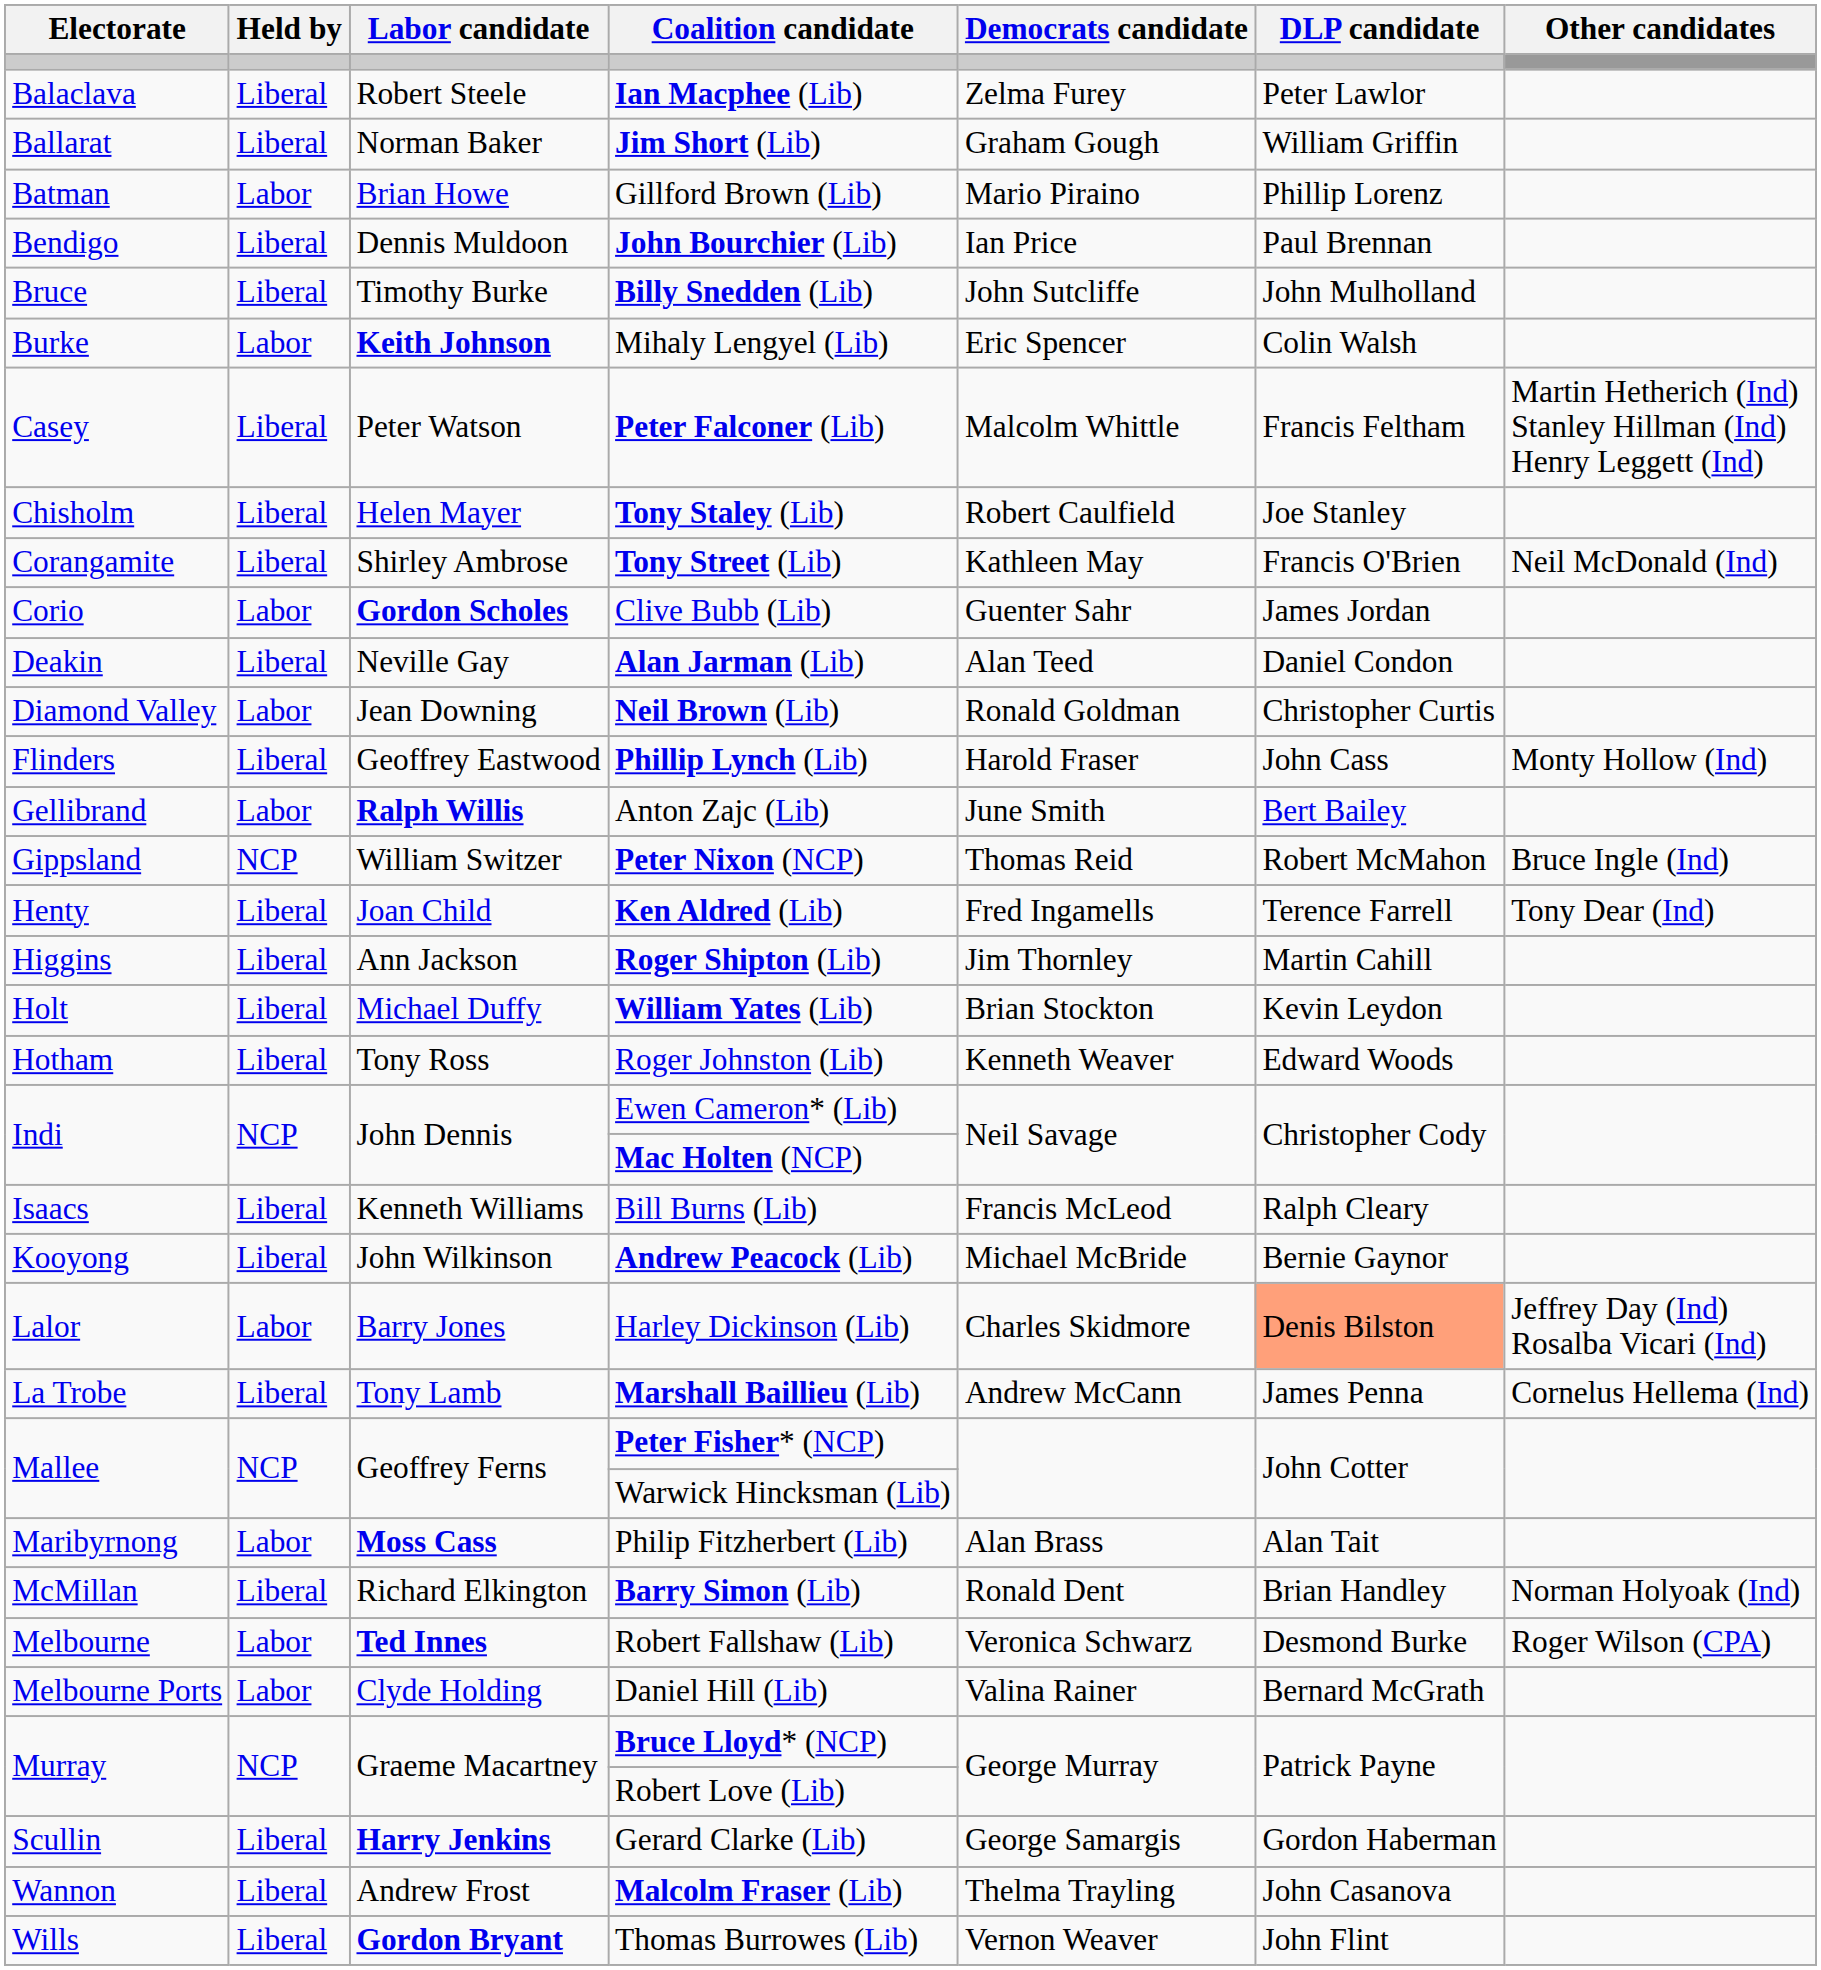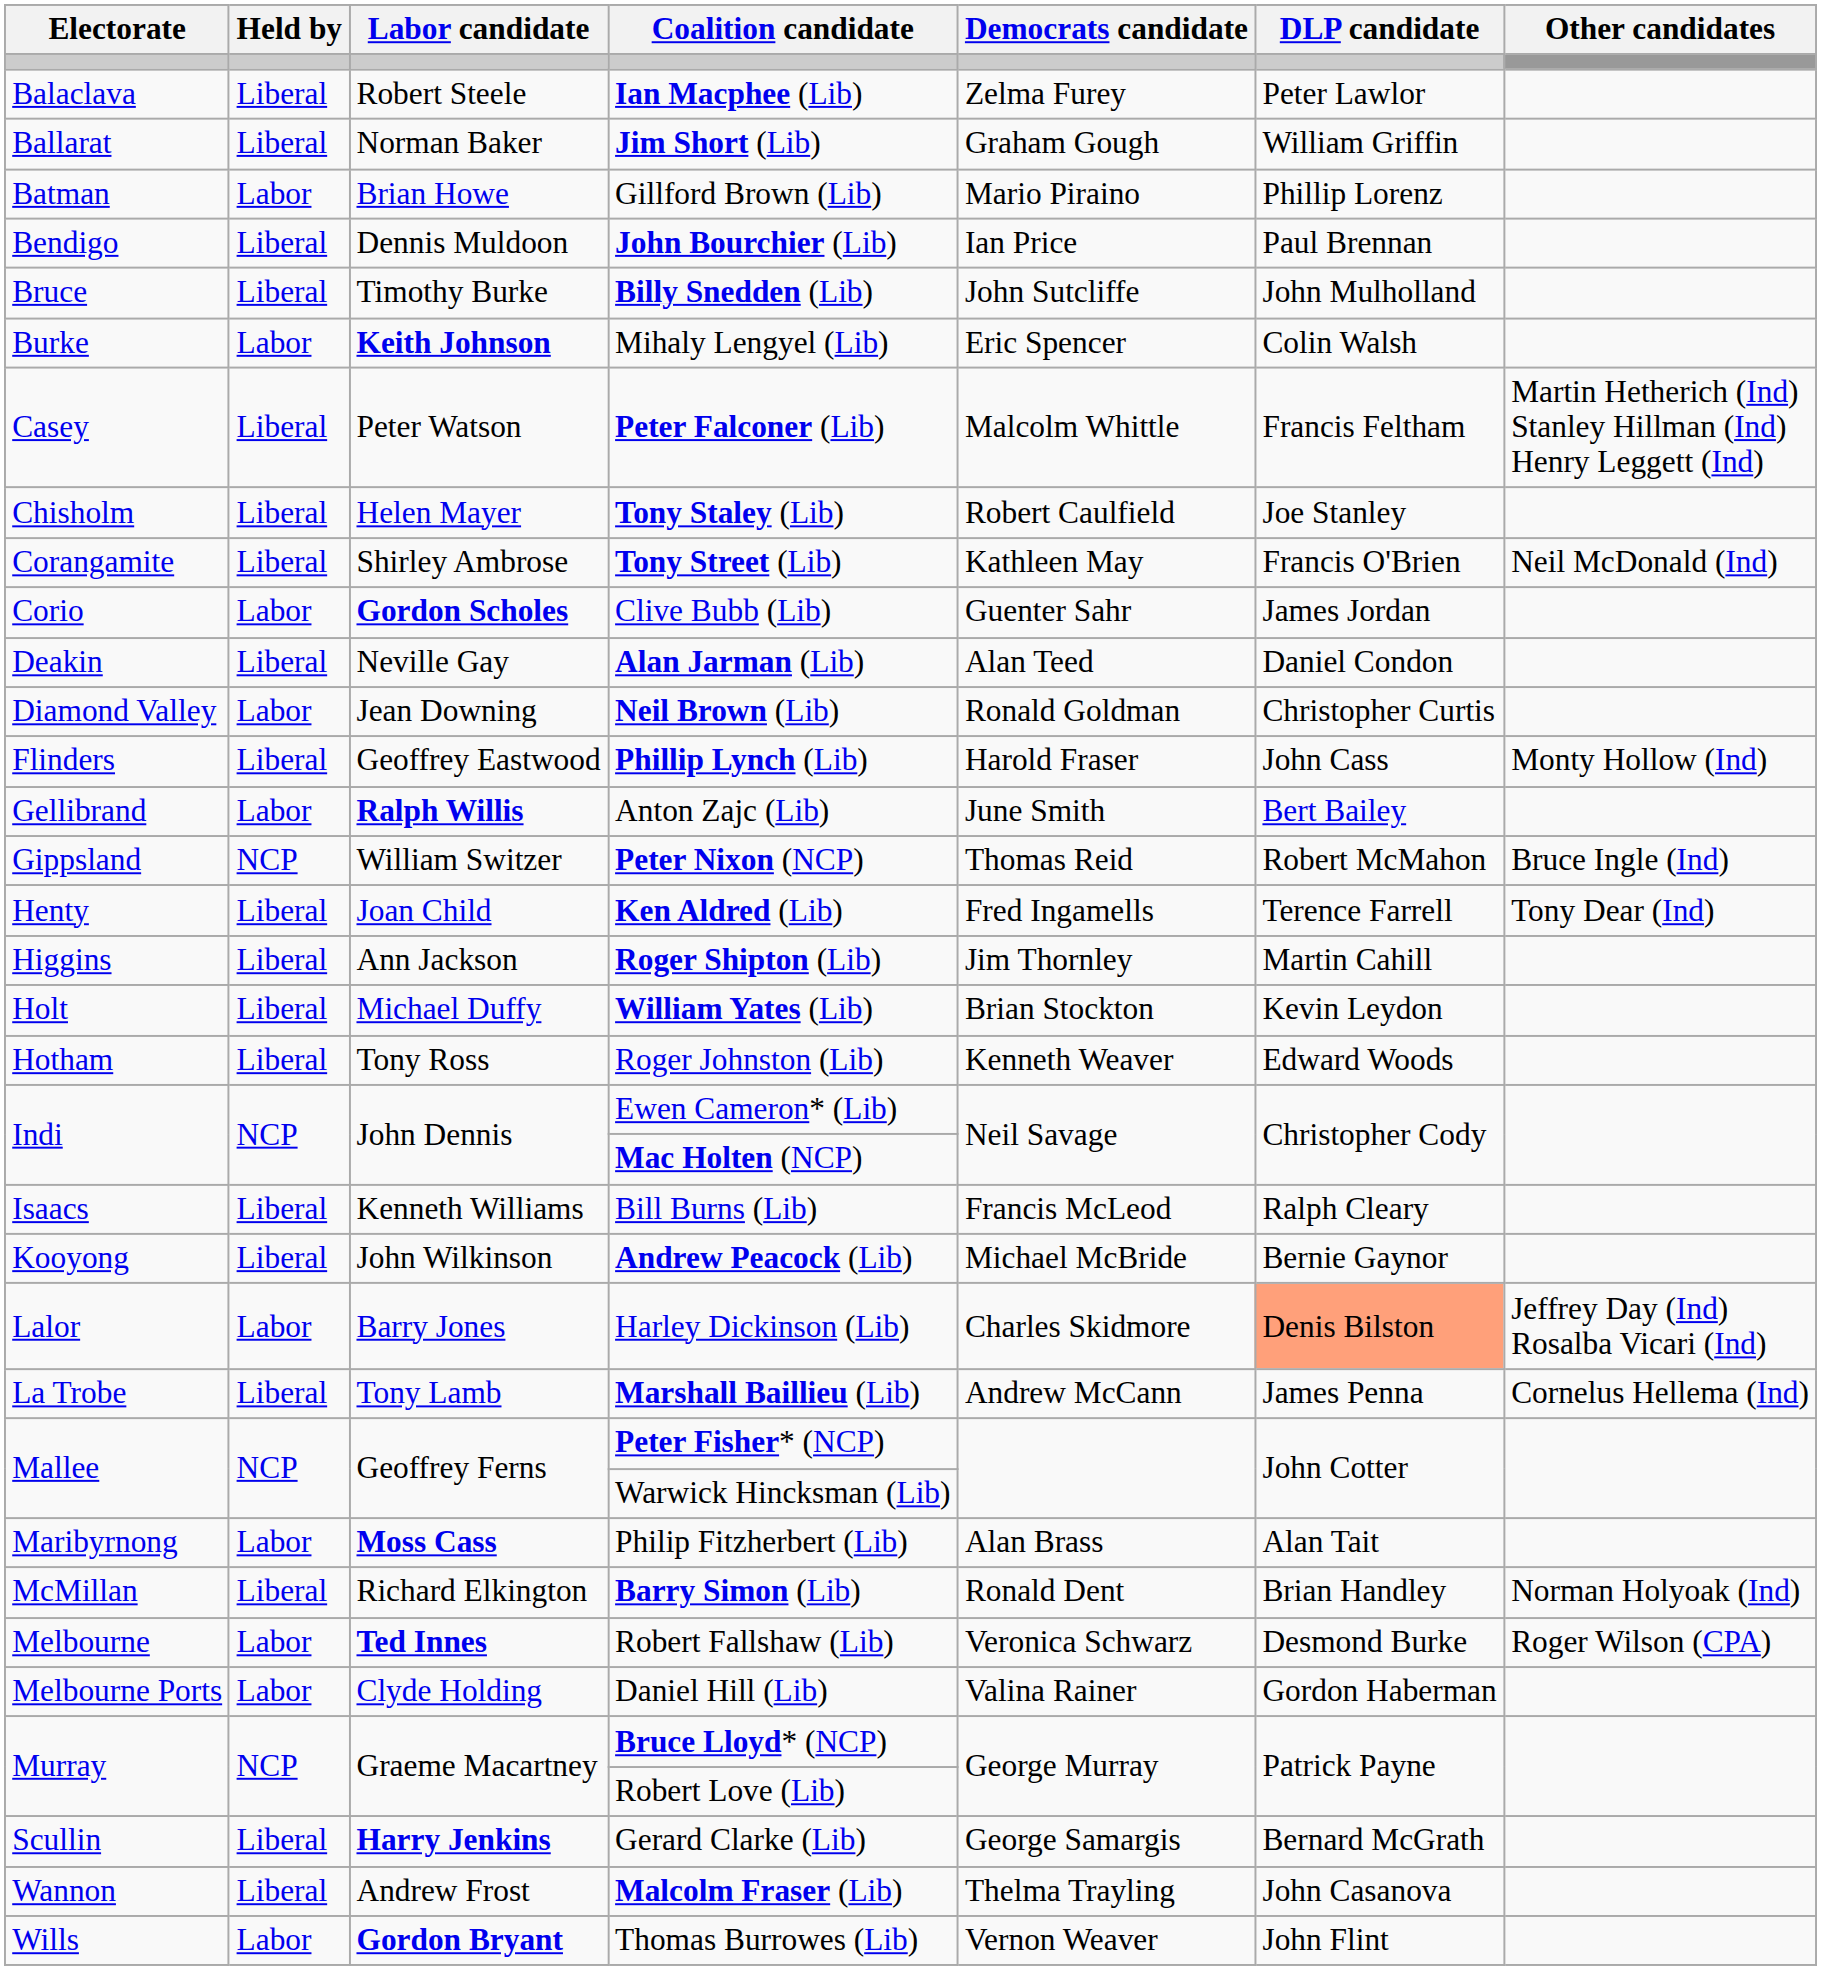 <table class="wikitable">
 <tr>
 <th>Electorate</th>
 <th>Held by</th>
 <th><a href='#'>Labor</a> candidate</th>
 <th><a href='#'>Coalition</a> candidate</th>
 <th><a href='#'>Democrats</a> candidate</th>
 <th><a href='#'>DLP</a> candidate</th>
 <th>Other candidates</th>
 </tr>
 <tr bgcolor="#cccccc">
 <td></td>
 <td></td>
 <td></td>
 <td></td>
 <td></td>
 <td></td>
 <td bgcolor="#999999"></td>
 </tr>
 <tr>
 <td><a href='#'>Balaclava</a></td>
 <td><a href='#'>Liberal</a></td>
 <td>Robert Steele</td>
 <td><strong><a href='#'>Ian Macphee</a></strong> (<a href='#'>Lib</a>)</td>
 <td>Zelma Furey</td>
 <td>Peter Lawlor</td>
 <td></td>
 </tr>
 <tr>
 <td><a href='#'>Ballarat</a></td>
 <td><a href='#'>Liberal</a></td>
 <td>Norman Baker</td>
 <td><strong><a href='#'>Jim Short</a></strong> (<a href='#'>Lib</a>)</td>
 <td>Graham Gough</td>
 <td>William Griffin</td>
 <td></td>
 </tr>
 <tr>
 <td><a href='#'>Batman</a></td>
 <td><a href='#'>Labor</a></td>
 <td><a href='#'>Brian Howe</a></td>
 <td>Gillford Brown (<a href='#'>Lib</a>)</td>
 <td>Mario Piraino</td>
 <td>Phillip Lorenz</td>
 <td></td>
 </tr>
 <tr>
 <td><a href='#'>Bendigo</a></td>
 <td><a href='#'>Liberal</a></td>
 <td>Dennis Muldoon</td>
 <td><strong><a href='#'>John Bourchier</a></strong> (<a href='#'>Lib</a>)</td>
 <td>Ian Price</td>
 <td>Paul Brennan</td>
 <td></td>
 </tr>
 <tr>
 <td><a href='#'>Bruce</a></td>
 <td><a href='#'>Liberal</a></td>
 <td>Timothy Burke</td>
 <td><strong><a href='#'>Billy Snedden</a></strong> (<a href='#'>Lib</a>)</td>
 <td>John Sutcliffe</td>
 <td>John Mulholland</td>
 <td></td>
 </tr>
 <tr>
 <td><a href='#'>Burke</a></td>
 <td><a href='#'>Labor</a></td>
 <td><strong><a href='#'>Keith Johnson</a></strong></td>
 <td>Mihaly Lengyel (<a href='#'>Lib</a>)</td>
 <td>Eric Spencer</td>
 <td>Colin Walsh</td>
 <td></td>
 </tr>
 <tr>
 <td><a href='#'>Casey</a></td>
 <td><a href='#'>Liberal</a></td>
 <td>Peter Watson</td>
 <td><strong><a href='#'>Peter Falconer</a></strong> (<a href='#'>Lib</a>)</td>
 <td>Malcolm Whittle</td>
 <td>Francis Feltham</td>
 <td>Martin Hetherich (<a href='#'>Ind</a>)<br>Stanley Hillman (<a href='#'>Ind</a>)<br>Henry Leggett (<a href='#'>Ind</a>)</td>
 </tr>
 <tr>
 <td><a href='#'>Chisholm</a></td>
 <td><a href='#'>Liberal</a></td>
 <td><a href='#'>Helen Mayer</a></td>
 <td><strong><a href='#'>Tony Staley</a></strong> (<a href='#'>Lib</a>)</td>
 <td>Robert Caulfield</td>
 <td>Joe Stanley</td>
 <td></td>
 </tr>
 <tr>
 <td><a href='#'>Corangamite</a></td>
 <td><a href='#'>Liberal</a></td>
 <td>Shirley Ambrose</td>
 <td><strong><a href='#'>Tony Street</a></strong> (<a href='#'>Lib</a>)</td>
 <td>Kathleen May</td>
 <td>Francis O'Brien</td>
 <td>Neil McDonald (<a href='#'>Ind</a>)</td>
 </tr>
 <tr>
 <td><a href='#'>Corio</a></td>
 <td><a href='#'>Labor</a></td>
 <td><strong><a href='#'>Gordon Scholes</a></strong></td>
 <td><a href='#'>Clive Bubb</a> (<a href='#'>Lib</a>)</td>
 <td>Guenter Sahr</td>
 <td>James Jordan</td>
 <td></td>
 </tr>
 <tr>
 <td><a href='#'>Deakin</a></td>
 <td><a href='#'>Liberal</a></td>
 <td>Neville Gay</td>
 <td><strong><a href='#'>Alan Jarman</a></strong> (<a href='#'>Lib</a>)</td>
 <td>Alan Teed</td>
 <td>Daniel Condon</td>
 <td></td>
 </tr>
 <tr>
 <td><a href='#'>Diamond Valley</a></td>
 <td><a href='#'>Labor</a></td>
 <td>Jean Downing</td>
 <td><strong><a href='#'>Neil Brown</a></strong> (<a href='#'>Lib</a>)</td>
 <td>Ronald Goldman</td>
 <td>Christopher Curtis</td>
 <td></td>
 </tr>
 <tr>
 <td><a href='#'>Flinders</a></td>
 <td><a href='#'>Liberal</a></td>
 <td>Geoffrey Eastwood</td>
 <td><strong><a href='#'>Phillip Lynch</a></strong> (<a href='#'>Lib</a>)</td>
 <td>Harold Fraser</td>
 <td>John Cass</td>
 <td>Monty Hollow (<a href='#'>Ind</a>)</td>
 </tr>
 <tr>
 <td><a href='#'>Gellibrand</a></td>
 <td><a href='#'>Labor</a></td>
 <td><strong><a href='#'>Ralph Willis</a></strong></td>
 <td>Anton Zajc (<a href='#'>Lib</a>)</td>
 <td>June Smith</td>
 <td><a href='#'>Bert Bailey</a></td>
 <td></td>
 </tr>
 <tr>
 <td><a href='#'>Gippsland</a></td>
 <td><a href='#'>NCP</a></td>
 <td>William Switzer</td>
 <td><strong><a href='#'>Peter Nixon</a></strong> (<a href='#'>NCP</a>)</td>
 <td>Thomas Reid</td>
 <td>Robert McMahon</td>
 <td>Bruce Ingle (<a href='#'>Ind</a>)</td>
 </tr>
 <tr>
 <td><a href='#'>Henty</a></td>
 <td><a href='#'>Liberal</a></td>
 <td><a href='#'>Joan Child</a></td>
 <td><strong><a href='#'>Ken Aldred</a></strong> (<a href='#'>Lib</a>)</td>
 <td>Fred Ingamells</td>
 <td>Terence Farrell</td>
 <td>Tony Dear (<a href='#'>Ind</a>)</td>
 </tr>
 <tr>
 <td><a href='#'>Higgins</a></td>
 <td><a href='#'>Liberal</a></td>
 <td>Ann Jackson</td>
 <td><strong><a href='#'>Roger Shipton</a></strong> (<a href='#'>Lib</a>)</td>
 <td>Jim Thornley</td>
 <td>Martin Cahill</td>
 <td></td>
 </tr>
 <tr>
 <td><a href='#'>Holt</a></td>
 <td><a href='#'>Liberal</a></td>
 <td><a href='#'>Michael Duffy</a></td>
 <td><strong><a href='#'>William Yates</a></strong> (<a href='#'>Lib</a>)</td>
 <td>Brian Stockton</td>
 <td>Kevin Leydon</td>
 <td></td>
 </tr>
 <tr>
 <td><a href='#'>Hotham</a></td>
 <td><a href='#'>Liberal</a></td>
 <td>Tony Ross</td>
 <td><a href='#'>Roger Johnston</a> (<a href='#'>Lib</a>)</td>
 <td>Kenneth Weaver</td>
 <td>Edward Woods</td>
 <td></td>
 </tr>
 <tr>
 <td rowspan="2"><a href='#'>Indi</a></td>
 <td rowspan="2"><a href='#'>NCP</a></td>
 <td rowspan="2">John Dennis</td>
 <td><a href='#'>Ewen Cameron</a>* (<a href='#'>Lib</a>)</td>
 <td rowspan="2">Neil Savage</td>
 <td rowspan="2">Christopher Cody</td>
 <td rowspan="2"></td>
 </tr>
 <tr>
 <td><strong><a href='#'>Mac Holten</a></strong> (<a href='#'>NCP</a>)</td>
 </tr>
 <tr>
 <td><a href='#'>Isaacs</a></td>
 <td><a href='#'>Liberal</a></td>
 <td>Kenneth Williams</td>
 <td><a href='#'>Bill Burns</a> (<a href='#'>Lib</a>)</td>
 <td>Francis McLeod</td>
 <td>Ralph Cleary</td>
 <td></td>
 </tr>
 <tr>
 <td><a href='#'>Kooyong</a></td>
 <td><a href='#'>Liberal</a></td>
 <td>John Wilkinson</td>
 <td><strong><a href='#'>Andrew Peacock</a></strong> (<a href='#'>Lib</a>)</td>
 <td>Michael McBride</td>
 <td>Bernie Gaynor</td>
 <td></td>
 </tr>
 <tr>
 <td><a href='#'>Lalor</a></td>
 <td><a href='#'>Labor</a></td>
 <td><a href='#'>Barry Jones</a></td>
 <td><a href='#'>Harley Dickinson</a> (<a href='#'>Lib</a>)</td>
 <td>Charles Skidmore</td>
 <td style="background: lightsalmon;">Denis Bilston</td>
 <td>Jeffrey Day (<a href='#'>Ind</a>)<br>Rosalba Vicari (<a href='#'>Ind</a>)</td>
 </tr>
 <tr>
 <td><a href='#'>La Trobe</a></td>
 <td><a href='#'>Liberal</a></td>
 <td><a href='#'>Tony Lamb</a></td>
 <td><strong><a href='#'>Marshall Baillieu</a></strong> (<a href='#'>Lib</a>)</td>
 <td>Andrew McCann</td>
 <td>James Penna</td>
 <td>Cornelus Hellema (<a href='#'>Ind</a>)</td>
 </tr>
 <tr>
 <td rowspan=2><a href='#'>Mallee</a></td>
 <td rowspan=2><a href='#'>NCP</a></td>
 <td rowspan=2>Geoffrey Ferns</td>
 <td><strong><a href='#'>Peter Fisher</a></strong>* (<a href='#'>NCP</a>)</td>
 <td rowspan=2></td>
 <td rowspan=2>John Cotter</td>
 <td rowspan=2></td>
 </tr>
 <tr>
 <td>Warwick Hincksman (<a href='#'>Lib</a>)</td>
 </tr>
 <tr>
 <td><a href='#'>Maribyrnong</a></td>
 <td><a href='#'>Labor</a></td>
 <td><strong><a href='#'>Moss Cass</a></strong></td>
 <td>Philip Fitzherbert (<a href='#'>Lib</a>)</td>
 <td>Alan Brass</td>
 <td>Alan Tait</td>
 <td></td>
 </tr>
 <tr>
 <td><a href='#'>McMillan</a></td>
 <td><a href='#'>Liberal</a></td>
 <td>Richard Elkington</td>
 <td><strong><a href='#'>Barry Simon</a></strong> (<a href='#'>Lib</a>)</td>
 <td>Ronald Dent</td>
 <td>Brian Handley</td>
 <td>Norman Holyoak (<a href='#'>Ind</a>)</td>
 </tr>
 <tr>
 <td><a href='#'>Melbourne</a></td>
 <td><a href='#'>Labor</a></td>
 <td><strong><a href='#'>Ted Innes</a></strong></td>
 <td>Robert Fallshaw (<a href='#'>Lib</a>)</td>
 <td>Veronica Schwarz</td>
 <td>Desmond Burke</td>
 <td>Roger Wilson (<a href='#'>CPA</a>)</td>
 </tr>
 <tr>
 <td><a href='#'>Melbourne Ports</a></td>
 <td><a href='#'>Labor</a></td>
 <td><a href='#'>Clyde Holding</a></td>
 <td>Daniel Hill (<a href='#'>Lib</a>)</td>
 <td>Valina Rainer</td>
-<td>Bernard McGrath</td>
+<td>Gordon Haberman</td>
 <td></td>
 </tr>
 <tr>
 <td rowspan=2><a href='#'>Murray</a></td>
 <td rowspan=2><a href='#'>NCP</a></td>
 <td rowspan=2>Graeme Macartney</td>
 <td><strong><a href='#'>Bruce Lloyd</a></strong>* (<a href='#'>NCP</a>)</td>
 <td rowspan=2>George Murray</td>
 <td rowspan=2>Patrick Payne</td>
 <td rowspan=2></td>
 </tr>
 <tr>
 <td>Robert Love (<a href='#'>Lib</a>)</td>
 </tr>
 <tr>
 <td><a href='#'>Scullin</a></td>
 <td><a href='#'>Liberal</a></td>
 <td><strong><a href='#'>Harry Jenkins</a></strong></td>
 <td>Gerard Clarke (<a href='#'>Lib</a>)</td>
 <td>George Samargis</td>
-<td>Gordon Haberman</td>
+<td>Bernard McGrath</td>
 <td></td>
 </tr>
 <tr>
 <td><a href='#'>Wannon</a></td>
 <td><a href='#'>Liberal</a></td>
 <td>Andrew Frost</td>
 <td><strong><a href='#'>Malcolm Fraser</a></strong> (<a href='#'>Lib</a>)</td>
 <td>Thelma Trayling</td>
 <td>John Casanova</td>
 <td></td>
 </tr>
 <tr>
 <td><a href='#'>Wills</a></td>
-<td><a href='#'>Liberal</a></td>
+<td><a href='#'>Labor</a></td>
 <td><strong><a href='#'>Gordon Bryant</a></strong></td>
 <td>Thomas Burrowes (<a href='#'>Lib</a>)</td>
 <td>Vernon Weaver</td>
 <td>John Flint</td>
 <td></td>
 </tr>
 </table>
